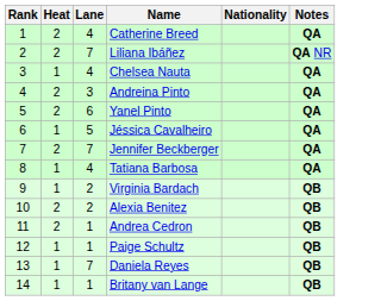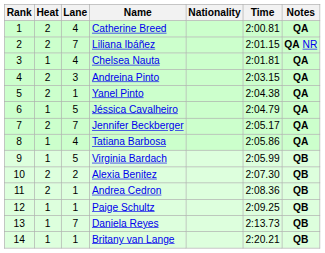 <table class="wikitable sortable" style="text-align:center">
 <tr>
 <th>Rank</th>
 <th>Heat</th>
 <th>Lane</th>
 <th>Name</th>
 <th>Nationality</th>
+<th>Time</th>
 <th>Notes</th>
 </tr>
 <tr bgcolor=ccffcc>
 <td>1</td>
 <td>2</td>
 <td>4</td>
 <td align=left><a href='#'>Catherine Breed</a></td>
 <td align=left></td>
+<td>2:00.81</td>
 <td><strong>QA</strong></td>
 </tr>
 <tr bgcolor=ccffcc>
 <td>2</td>
 <td>2</td>
 <td>7</td>
 <td align=left><a href='#'>Liliana Ibáñez</a></td>
 <td align=left></td>
+<td>2:01.15</td>
 <td><strong>QA</strong> <a href='#'>NR</a></td>
 </tr>
 <tr bgcolor=ccffcc>
 <td>3</td>
 <td>1</td>
 <td>4</td>
 <td align=left><a href='#'>Chelsea Nauta</a></td>
 <td align=left></td>
+<td>2:01.81</td>
 <td><strong>QA</strong></td>
 </tr>
 <tr bgcolor=ccffcc>
 <td>4</td>
 <td>2</td>
 <td>3</td>
 <td align=left><a href='#'>Andreina Pinto</a></td>
 <td align=left></td>
+<td>2:03.15</td>
 <td><strong>QA</strong></td>
 </tr>
 <tr bgcolor=ccffcc>
 <td>5</td>
 <td>2</td>
-<td>6</td>
+<td>1</td>
 <td align=left><a href='#'>Yanel Pinto</a></td>
 <td align=left></td>
+<td>2:04.38</td>
 <td><strong>QA</strong></td>
 </tr>
 <tr bgcolor=ccffcc>
 <td>6</td>
 <td>1</td>
 <td>5</td>
 <td align=left><a href='#'>Jéssica Cavalheiro</a></td>
 <td align=left></td>
+<td>2:04.79</td>
 <td><strong>QA</strong></td>
 </tr>
 <tr bgcolor=ccffcc>
 <td>7</td>
 <td>2</td>
 <td>7</td>
 <td align=left><a href='#'>Jennifer Beckberger</a></td>
 <td align=left></td>
+<td>2:05.17</td>
 <td><strong>QA</strong></td>
 </tr>
 <tr bgcolor=ccffcc>
 <td>8</td>
 <td>1</td>
 <td>4</td>
 <td align=left><a href='#'>Tatiana Barbosa</a></td>
 <td align=left></td>
+<td>2:05.86</td>
 <td><strong>QA</strong></td>
 </tr>
 <tr bgcolor=ddffdd>
 <td>9</td>
 <td>1</td>
-<td>2</td>
+<td>5</td>
 <td align=left><a href='#'>Virginia Bardach</a></td>
 <td align=left></td>
+<td>2:05.99</td>
 <td><strong>QB</strong></td>
 </tr>
 <tr bgcolor=ddffdd>
 <td>10</td>
 <td>2</td>
 <td>2</td>
 <td align=left><a href='#'>Alexia Benitez</a></td>
 <td align=left></td>
+<td>2:07.30</td>
 <td><strong>QB</strong></td>
 </tr>
 <tr bgcolor=ddffdd>
 <td>11</td>
 <td>2</td>
 <td>1</td>
 <td align=left><a href='#'>Andrea Cedron</a></td>
 <td align=left></td>
+<td>2:08.36</td>
 <td><strong>QB</strong></td>
 </tr>
 <tr bgcolor=ddffdd>
 <td>12</td>
 <td>1</td>
 <td>1</td>
 <td align=left><a href='#'>Paige Schultz</a></td>
 <td align=left></td>
+<td>2:09.25</td>
 <td><strong>QB</strong></td>
 </tr>
 <tr bgcolor=ddffdd>
 <td>13</td>
 <td>1</td>
 <td>7</td>
 <td align=left><a href='#'>Daniela Reyes</a></td>
 <td align=left></td>
+<td>2:13.73</td>
 <td><strong>QB</strong></td>
 </tr>
 <tr bgcolor=ddffdd>
 <td>14</td>
 <td>1</td>
 <td>1</td>
 <td align=left><a href='#'>Britany van Lange</a></td>
 <td align=left></td>
+<td>2:20.21</td>
 <td><strong>QB</strong></td>
 </tr>
 </table>
